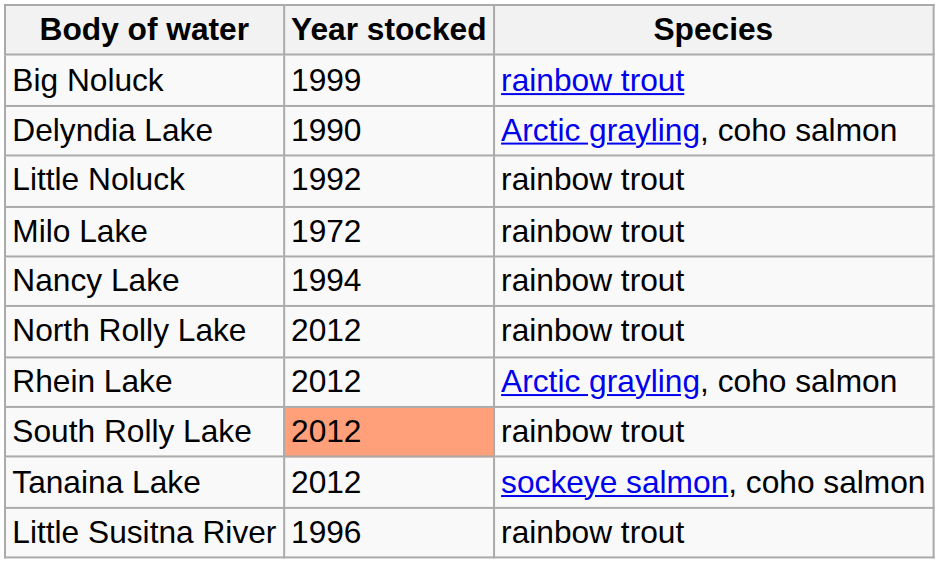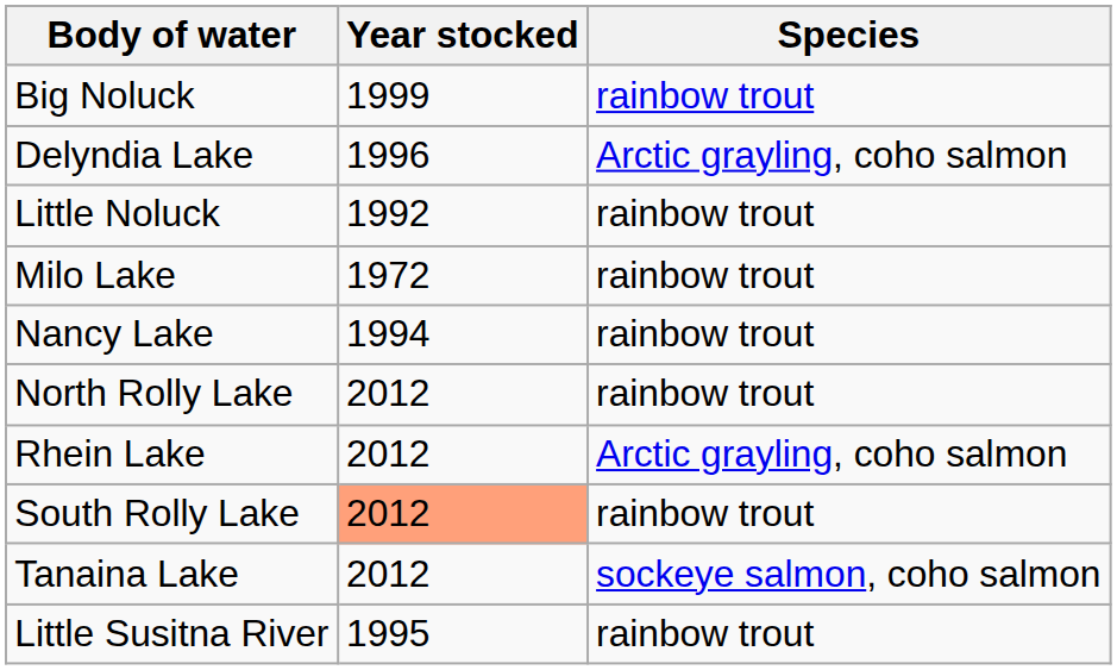 <table class="wikitable floatright">
 <tr>
 <th scope=col>Body of water</th>
 <th scope=col>Year stocked</th>
 <th scope=col>Species</th>
 </tr>
 <tr>
 <td>Big Noluck</td>
 <td>1999</td>
 <td><a href='#'>rainbow trout</a></td>
 </tr>
 <tr>
 <td>Delyndia Lake</td>
-<td>1990</td>
+<td>1996</td>
 <td><a href='#'>Arctic grayling</a>, coho salmon</td>
 </tr>
 <tr>
 <td>Little Noluck</td>
 <td>1992</td>
 <td>rainbow trout</td>
 </tr>
 <tr>
 <td>Milo Lake</td>
 <td>1972</td>
 <td>rainbow trout</td>
 </tr>
 <tr>
 <td>Nancy Lake</td>
 <td>1994</td>
 <td>rainbow trout</td>
 </tr>
 <tr>
 <td>North Rolly Lake</td>
 <td>2012</td>
 <td>rainbow trout</td>
 </tr>
 <tr>
 <td>Rhein Lake</td>
 <td>2012</td>
 <td><a href='#'>Arctic grayling</a>, coho salmon</td>
 </tr>
 <tr>
 <td>South Rolly Lake</td>
 <td style="background: lightsalmon;">2012</td>
 <td>rainbow trout</td>
 </tr>
 <tr>
 <td>Tanaina Lake</td>
 <td>2012</td>
 <td><a href='#'>sockeye salmon</a>, coho salmon</td>
 </tr>
 <tr>
 <td>Little Susitna River</td>
-<td>1996</td>
+<td>1995</td>
 <td>rainbow trout</td>
 </tr>
 </table>
